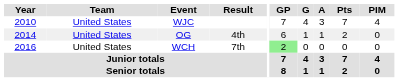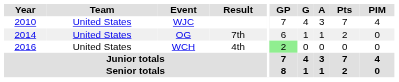 <table border="0" cellpadding="1" cellspacing="0" ID="Table3" style="text-align:center; width:40em;">
 <tr bgcolor="#e0e0e0">
 <th>Year</th>
 <th>Team</th>
 <th>Event</th>
 <th>Result</th>
 <th rowspan="99" bgcolor="#ffffff"></th>
 <th>GP</th>
 <th>G</th>
 <th>A</th>
 <th>Pts</th>
 <th>PIM</th>
 </tr>
 <tr>
 <td><a href='#'>2010</a></td>
 <td><a href='#'>United States</a></td>
 <td><a href='#'>WJC</a></td>
 <td></td>
 <td>7</td>
 <td>4</td>
 <td>3</td>
 <td>7</td>
 <td>4</td>
 </tr>
 <tr bgcolor="#f0f0f0">
 <td><a href='#'>2014</a></td>
 <td><a href='#'>United States</a></td>
 <td><a href='#'>OG</a></td>
-<td>4th</td>
+<td>7th</td>
 <td>6</td>
 <td>1</td>
 <td>1</td>
 <td>2</td>
 <td>0</td>
 </tr>
 <tr>
 <td><a href='#'>2016</a></td>
 <td>United States</td>
 <td><a href='#'>WCH</a></td>
-<td>7th</td>
+<td>4th</td>
 <td style="background: lightgreen;">2</td>
 <td>0</td>
 <td>0</td>
 <td>0</td>
 <td>0</td>
 </tr>
 <tr bgcolor="#e0e0e0">
 <th colspan="4">Junior totals</th>
 <th>7</th>
 <th>4</th>
 <th>3</th>
 <th>7</th>
 <th>4</th>
 </tr>
 <tr bgcolor="#e0e0e0">
 <th colspan="4">Senior totals</th>
 <th>8</th>
 <th>1</th>
 <th>1</th>
 <th>2</th>
 <th>0</th>
 </tr>
 </table>
